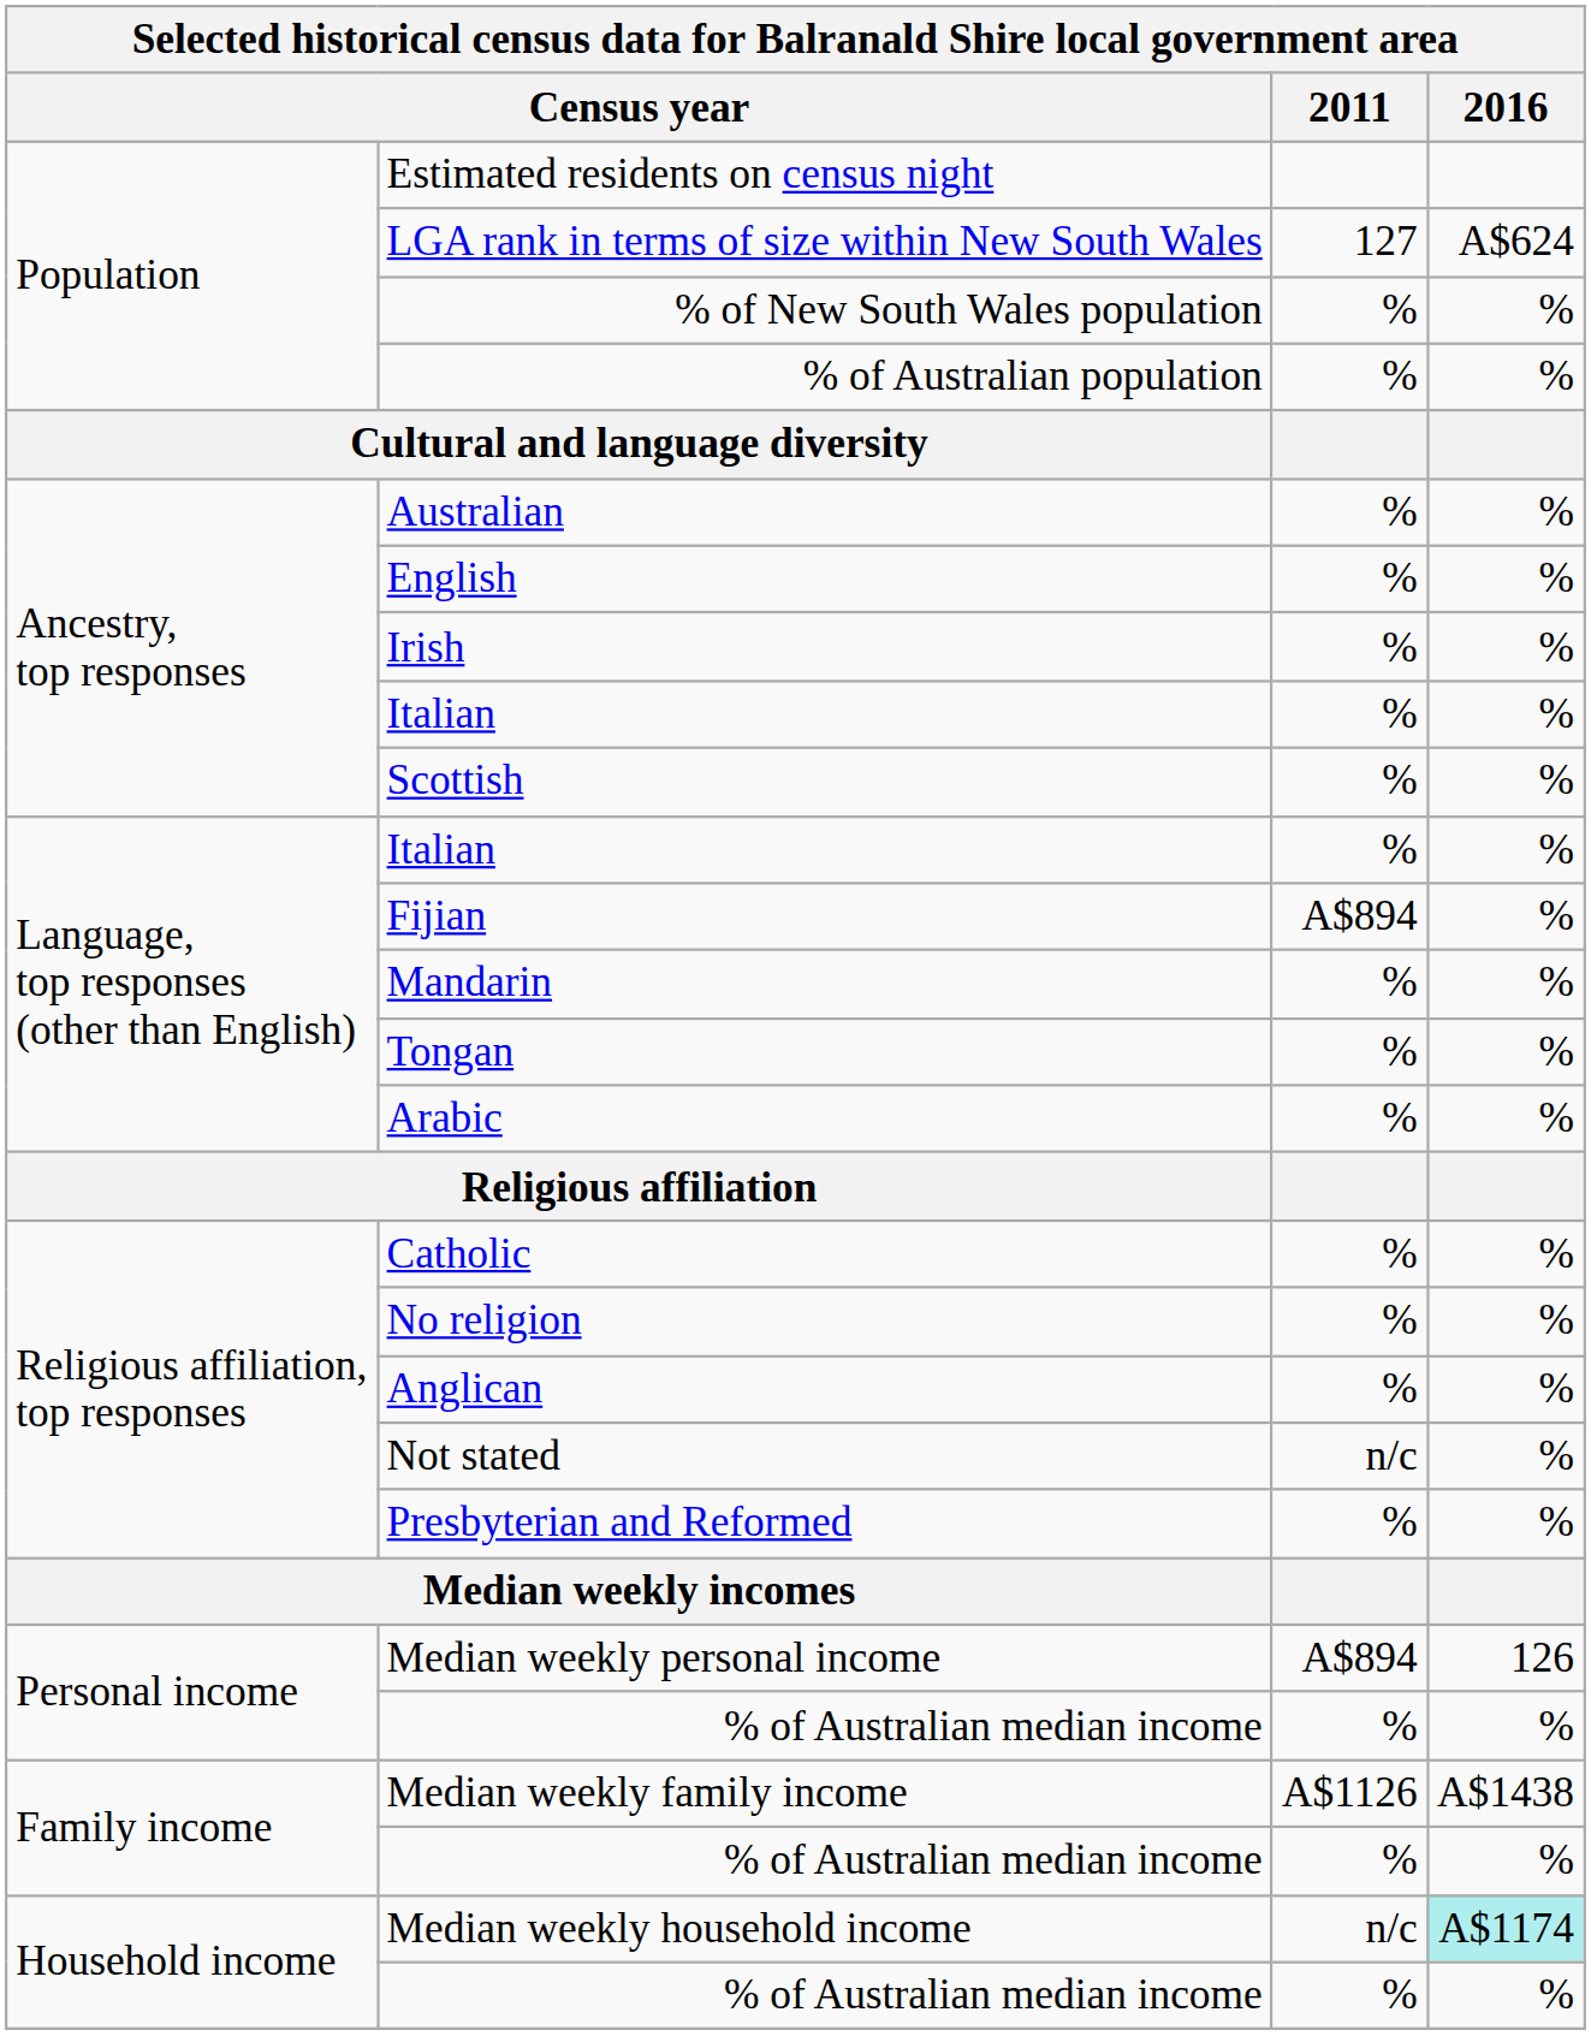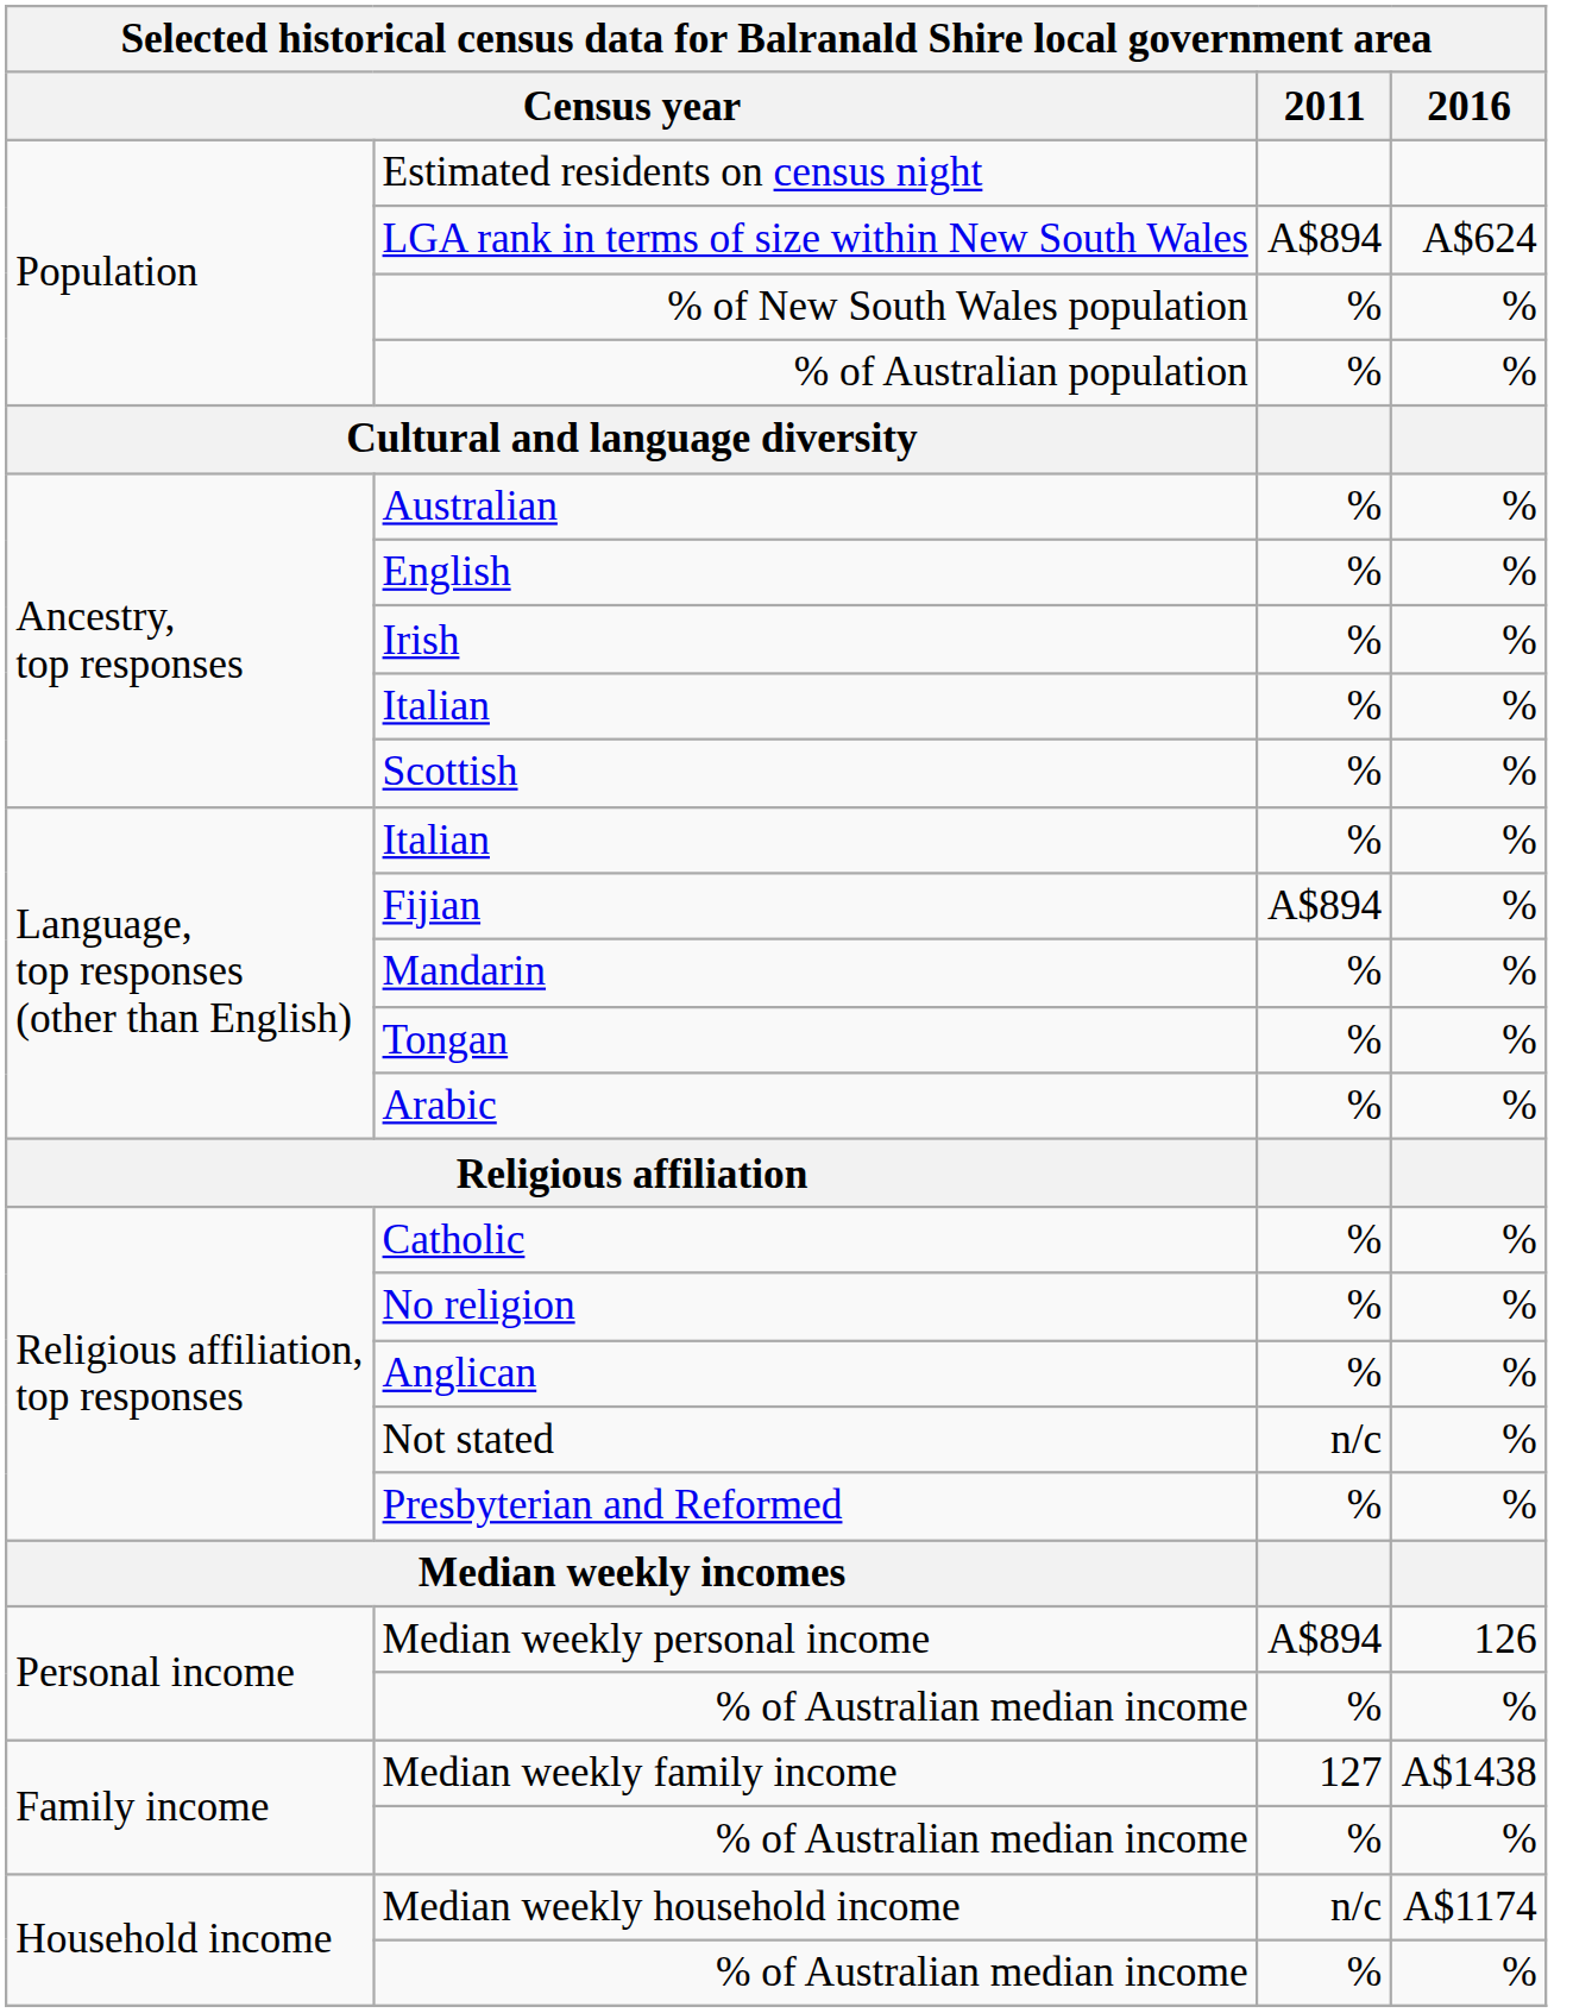 <table class="wikitable">
 <tr>
 <th colspan=7>Selected historical census data for Balranald Shire local government area</th>
 </tr>
 <tr>
 <th colspan=3>Census year</th>
 <th>2011</th>
 <th>2016</th>
 </tr>
 <tr>
 <td rowspan=4 colspan="2">Population</td>
 <td>Estimated residents on <a href='#'>census night</a></td>
 <td align="right"></td>
 <td align="right"> </td>
 </tr>
 <tr>
 <td align="right"><a href='#'>LGA rank in terms of size within New South Wales</a></td>
-<td align="right">127</td>
+<td align="right">A$894</td>
 <td align="right">A$624</td>
 </tr>
 <tr>
 <td align="right">% of New South Wales population</td>
 <td align="right">%</td>
 <td align="right"> %</td>
 </tr>
 <tr>
 <td align="right">% of Australian population</td>
 <td align="right">%</td>
 <td align="right"> %</td>
 </tr>
 <tr>
 <th colspan=3>Cultural and language diversity</th>
 <th></th>
 <th></th>
 </tr>
 <tr>
 <td rowspan=5 colspan=2>Ancestry,<br>top responses</td>
 <td><a href='#'>Australian</a></td>
 <td align="right">%</td>
 <td align="right"> %</td>
 </tr>
 <tr>
 <td><a href='#'>English</a></td>
 <td align="right">%</td>
 <td align="right"> %</td>
 </tr>
 <tr>
 <td><a href='#'>Irish</a></td>
 <td align="right">%</td>
 <td align="right"> %</td>
 </tr>
 <tr>
 <td><a href='#'>Italian</a></td>
 <td align="right">%</td>
 <td align="right"> %</td>
 </tr>
 <tr>
 <td><a href='#'>Scottish</a></td>
 <td align="right">%</td>
 <td align="right"> %</td>
 </tr>
 <tr>
 <td rowspan=5 colspan=2>Language,<br>top responses<br>(other than English)</td>
 <td><a href='#'>Italian</a></td>
 <td align="right">%</td>
 <td align="right"> %</td>
 </tr>
 <tr>
 <td><a href='#'>Fijian</a></td>
 <td align="right">A$894</td>
 <td align="right"> %</td>
 </tr>
 <tr>
 <td><a href='#'>Mandarin</a></td>
 <td align="right">%</td>
 <td align="right"> %</td>
 </tr>
 <tr>
 <td><a href='#'>Tongan</a></td>
 <td align="right">%</td>
 <td align="right"> %</td>
 </tr>
 <tr>
 <td><a href='#'>Arabic</a></td>
 <td align="right">%</td>
 <td align="right"> %</td>
 </tr>
 <tr>
 <th colspan=3>Religious affiliation</th>
 <th></th>
 <th></th>
 </tr>
 <tr>
 <td rowspan=5 colspan=2>Religious affiliation,<br>top responses</td>
 <td><a href='#'>Catholic</a></td>
 <td align="right">%</td>
 <td align="right"> %</td>
 </tr>
 <tr>
 <td><a href='#'>No religion</a></td>
 <td align="right">%</td>
 <td align="right"> %</td>
 </tr>
 <tr>
 <td><a href='#'>Anglican</a></td>
 <td align="right">%</td>
 <td align="right"> %</td>
 </tr>
 <tr>
 <td>Not stated</td>
 <td align="right">n/c</td>
 <td align="right"> %</td>
 </tr>
 <tr>
 <td><a href='#'>Presbyterian and Reformed</a></td>
 <td align="right">%</td>
 <td align="right"> %</td>
 </tr>
 <tr>
 <th colspan=3>Median weekly incomes</th>
 <th></th>
 <th></th>
 </tr>
 <tr>
 <td rowspan=2 colspan=2>Personal income</td>
 <td>Median weekly personal income</td>
 <td align="right">A$894</td>
 <td align="right"> 126</td>
 </tr>
 <tr>
 <td align="right">% of Australian median income</td>
 <td align="right">%</td>
 <td align="right"> %</td>
 </tr>
 <tr>
 <td rowspan=2 colspan=2>Family income</td>
 <td>Median weekly family income</td>
-<td align="right">A$1126</td>
+<td align="right">127</td>
 <td align="right">A$1438</td>
 </tr>
 <tr>
 <td align="right">% of Australian median income</td>
 <td align="right">%</td>
 <td align="right"> %</td>
 </tr>
 <tr>
 <td rowspan=2 colspan=2>Household income</td>
 <td>Median weekly household income</td>
 <td align="right">n/c</td>
-<td align="right" style="background: paleturquoise;">A$1174</td>
+<td align="right">A$1174</td>
 </tr>
 <tr>
 <td align="right">% of Australian median income</td>
 <td align="right">%</td>
 <td align="right"> %</td>
 </tr>
 <tr>
 </tr>
 </table>
